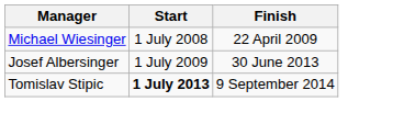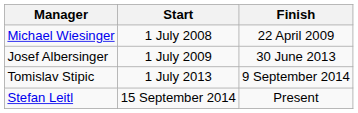 <table class="wikitable">
 <tr>
 <th>Manager</th>
 <th>Start</th>
 <th>Finish</th>
 </tr>
 <tr align="center">
 <td align="left"><a href='#'>Michael Wiesinger</a></td>
 <td>1 July 2008</td>
 <td>22 April 2009</td>
 </tr>
 <tr align="center">
 <td align="left">Josef Albersinger</td>
 <td>1 July 2009</td>
 <td>30 June 2013</td>
 </tr>
 <tr align="center">
 <td align="left">Tomislav Stipic</td>
-<td><strong>1 July 2013</strong></td>
+<td>1 July 2013</td>
 <td>9 September 2014</td>
 </tr>
+<tr align="center">
+<td align="left"><a href='#'>Stefan Leitl</a></td>
+<td>15 September 2014</td>
+<td>Present</td>
+</tr>
 </table>
